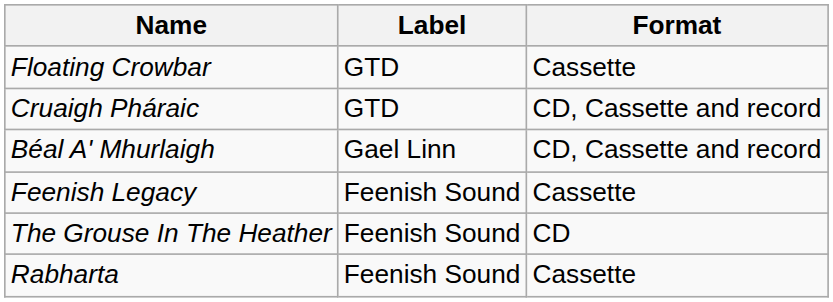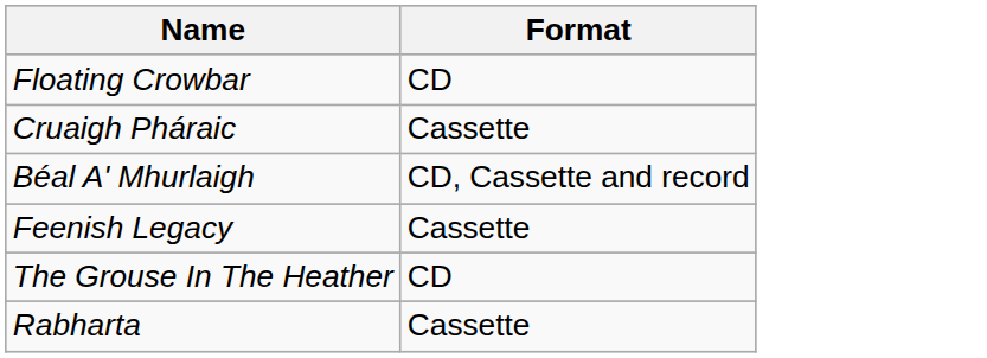 <table class="wikitable" border="1">
 <tr>
 <th>Name</th>
-<th>Label</th>
 <th>Format</th>
 </tr>
 <tr>
 <td><em>Floating Crowbar</em></td>
-<td>GTD</td>
+<td>CD</td>
+</tr>
+<tr>
+<td><em>Cruaigh Pháraic</em></td>
 <td>Cassette</td>
 </tr>
 <tr>
-<td><em>Cruaigh Pháraic</em></td>
-<td>GTD</td>
-<td>CD, Cassette and record</td>
-</tr>
-<tr>
 <td><em>Béal A' Mhurlaigh</em></td>
-<td>Gael Linn</td>
 <td>CD, Cassette and record</td>
 </tr>
 <tr>
 <td><em>Feenish Legacy</em></td>
-<td>Feenish Sound</td>
 <td>Cassette</td>
 </tr>
 <tr>
 <td><em>The Grouse In The Heather</em></td>
-<td>Feenish Sound</td>
 <td>CD</td>
 </tr>
 <tr>
 <td><em>Rabharta</em></td>
-<td>Feenish Sound</td>
 <td>Cassette</td>
 </tr>
 </table>
